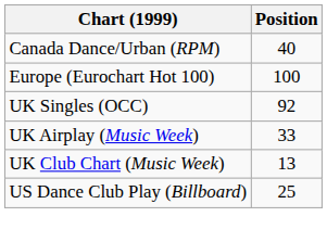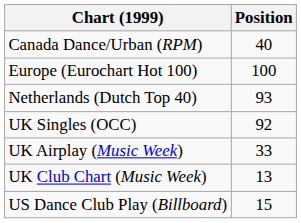 <table class="wikitable sortable">
 <tr>
 <th>Chart (1999)</th>
 <th>Position</th>
 </tr>
 <tr>
 <td>Canada Dance/Urban (<em>RPM</em>)</td>
 <td align="center">40</td>
 </tr>
 <tr>
 <td>Europe (Eurochart Hot 100)</td>
 <td align="center">100</td>
+</tr>
+<tr>
+<td>Netherlands (Dutch Top 40)</td>
+<td align="center">93</td>
 </tr>
 <tr>
 <td>UK Singles (OCC)</td>
 <td align="center">92</td>
 </tr>
 <tr>
 <td>UK Airplay (<em><a href='#'>Music Week</a></em>)</td>
 <td align="center">33</td>
 </tr>
 <tr>
 <td>UK <a href='#'>Club Chart</a> (<em>Music Week</em>)</td>
 <td align="center">13</td>
 </tr>
 <tr>
 <td>US Dance Club Play (<em>Billboard</em>)</td>
-<td align="center">25</td>
+<td align="center">15</td>
 </tr>
 </table>
